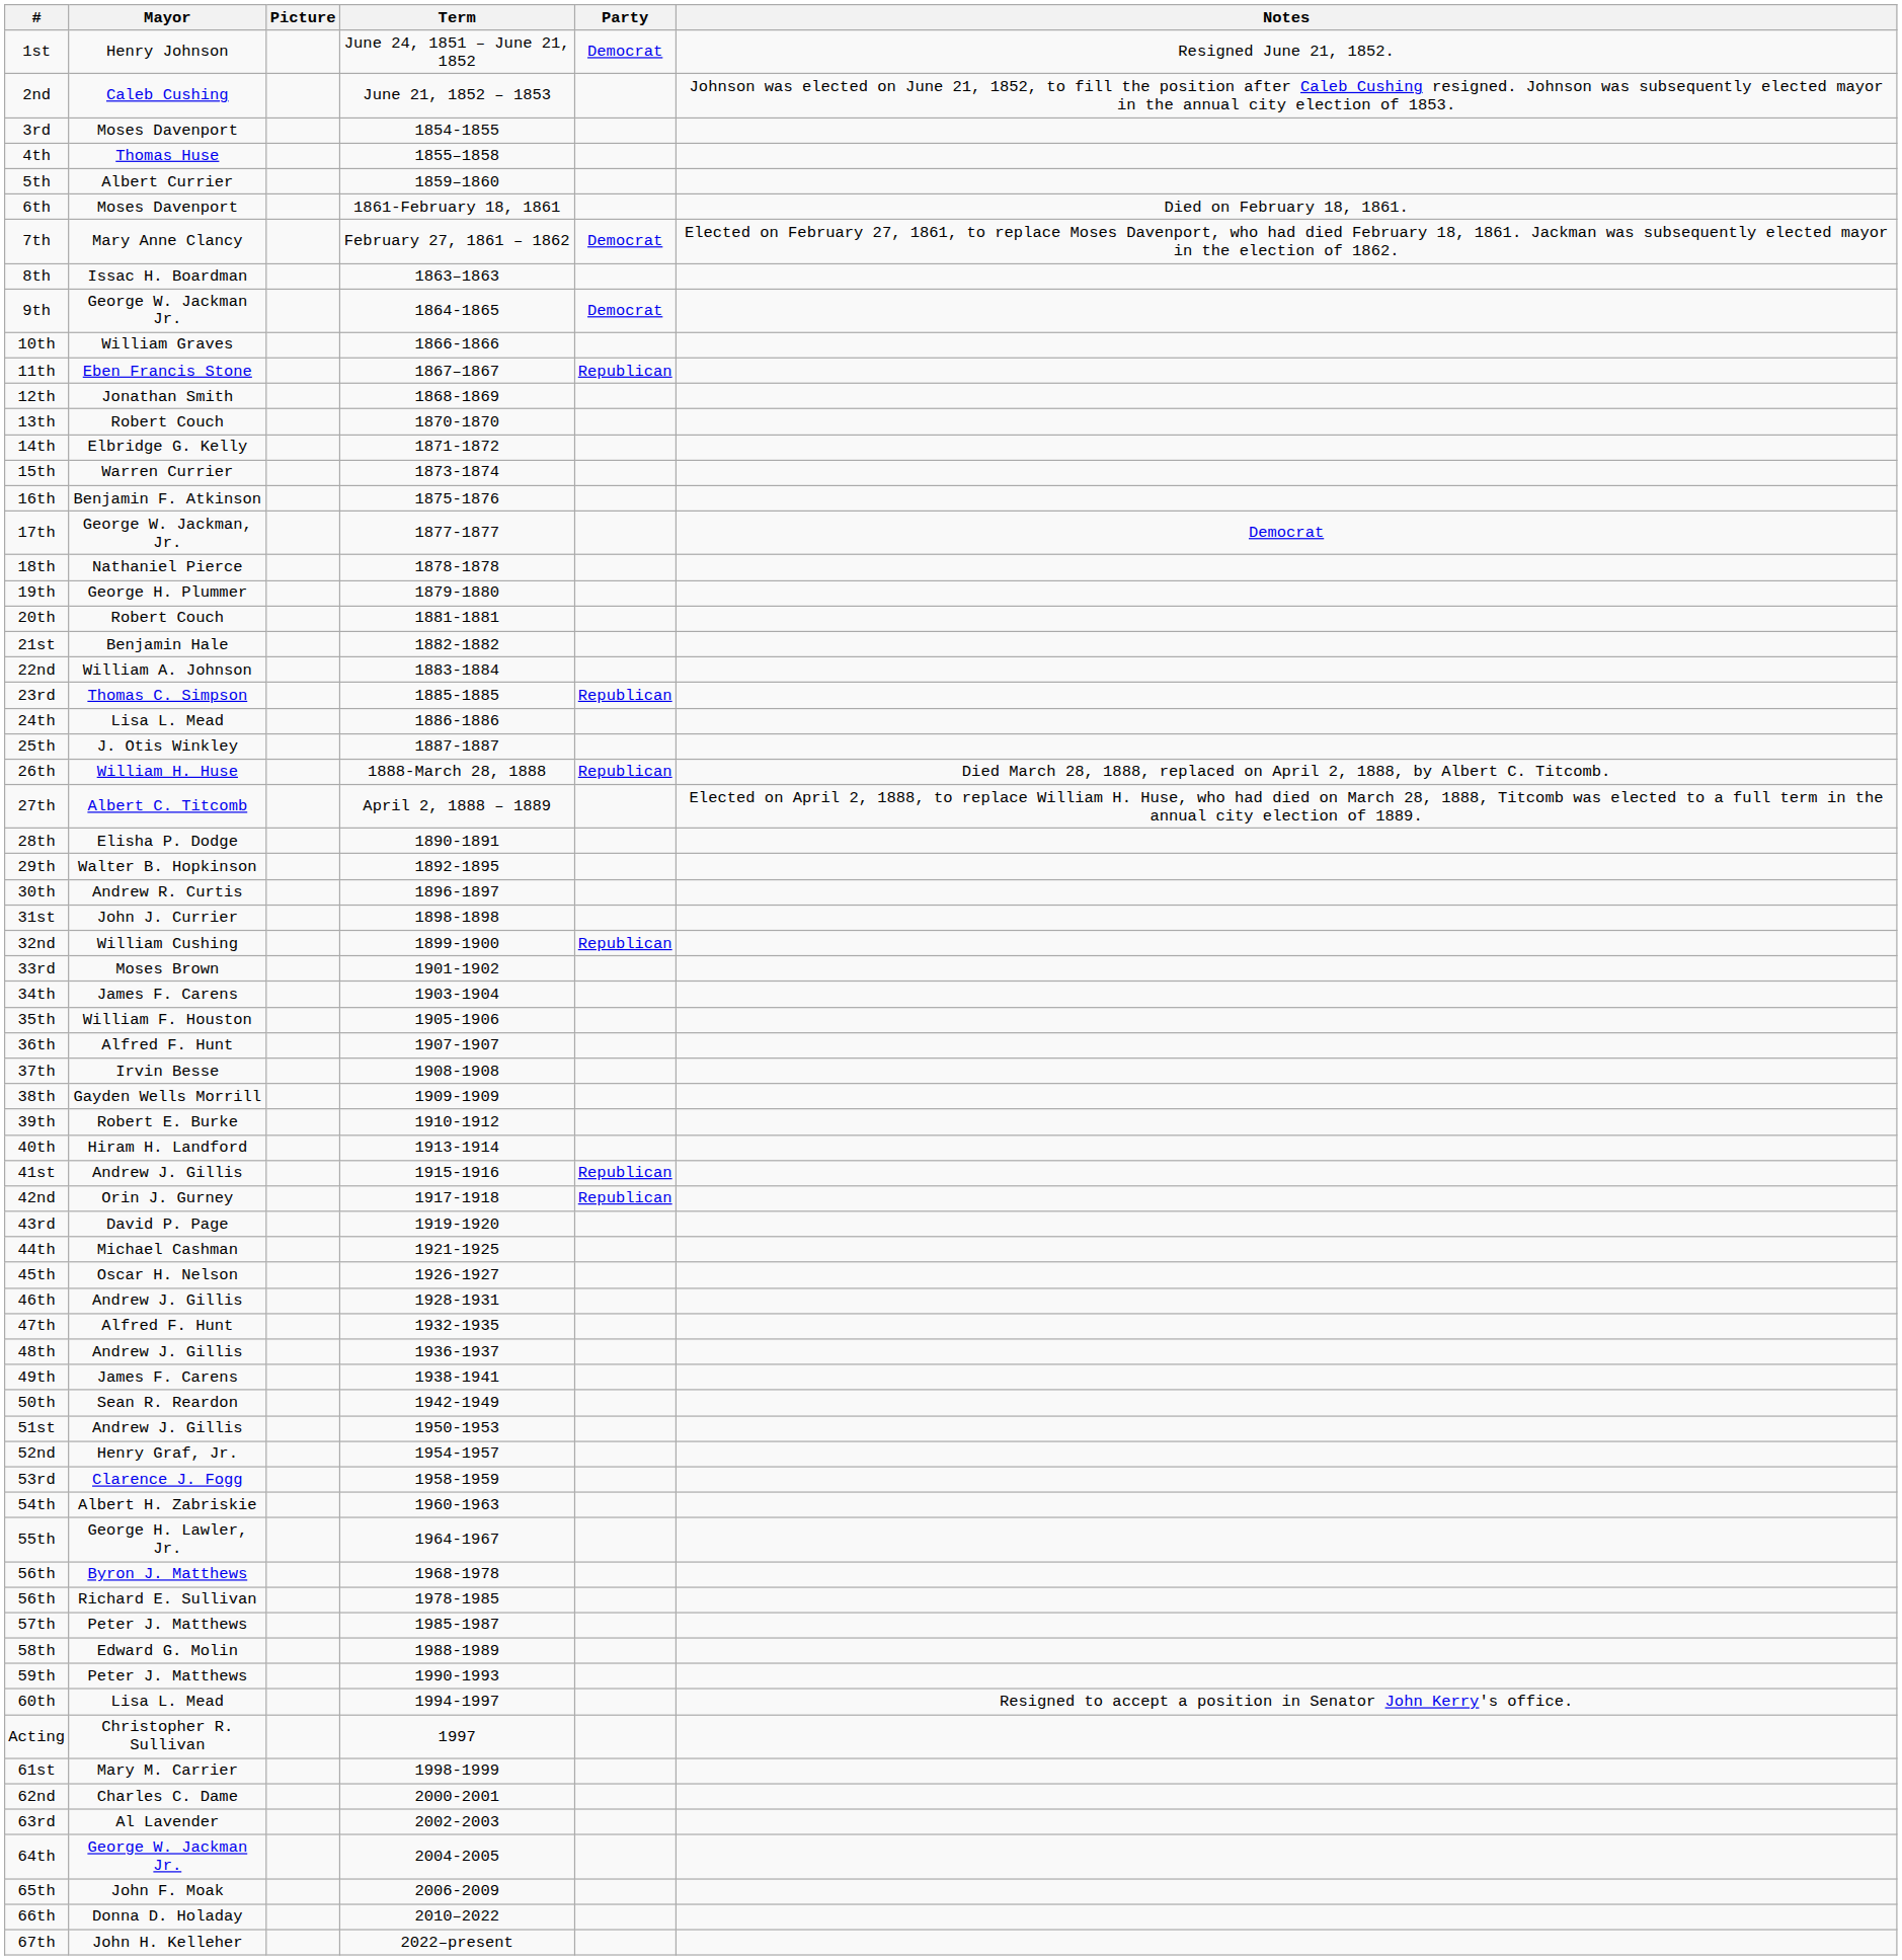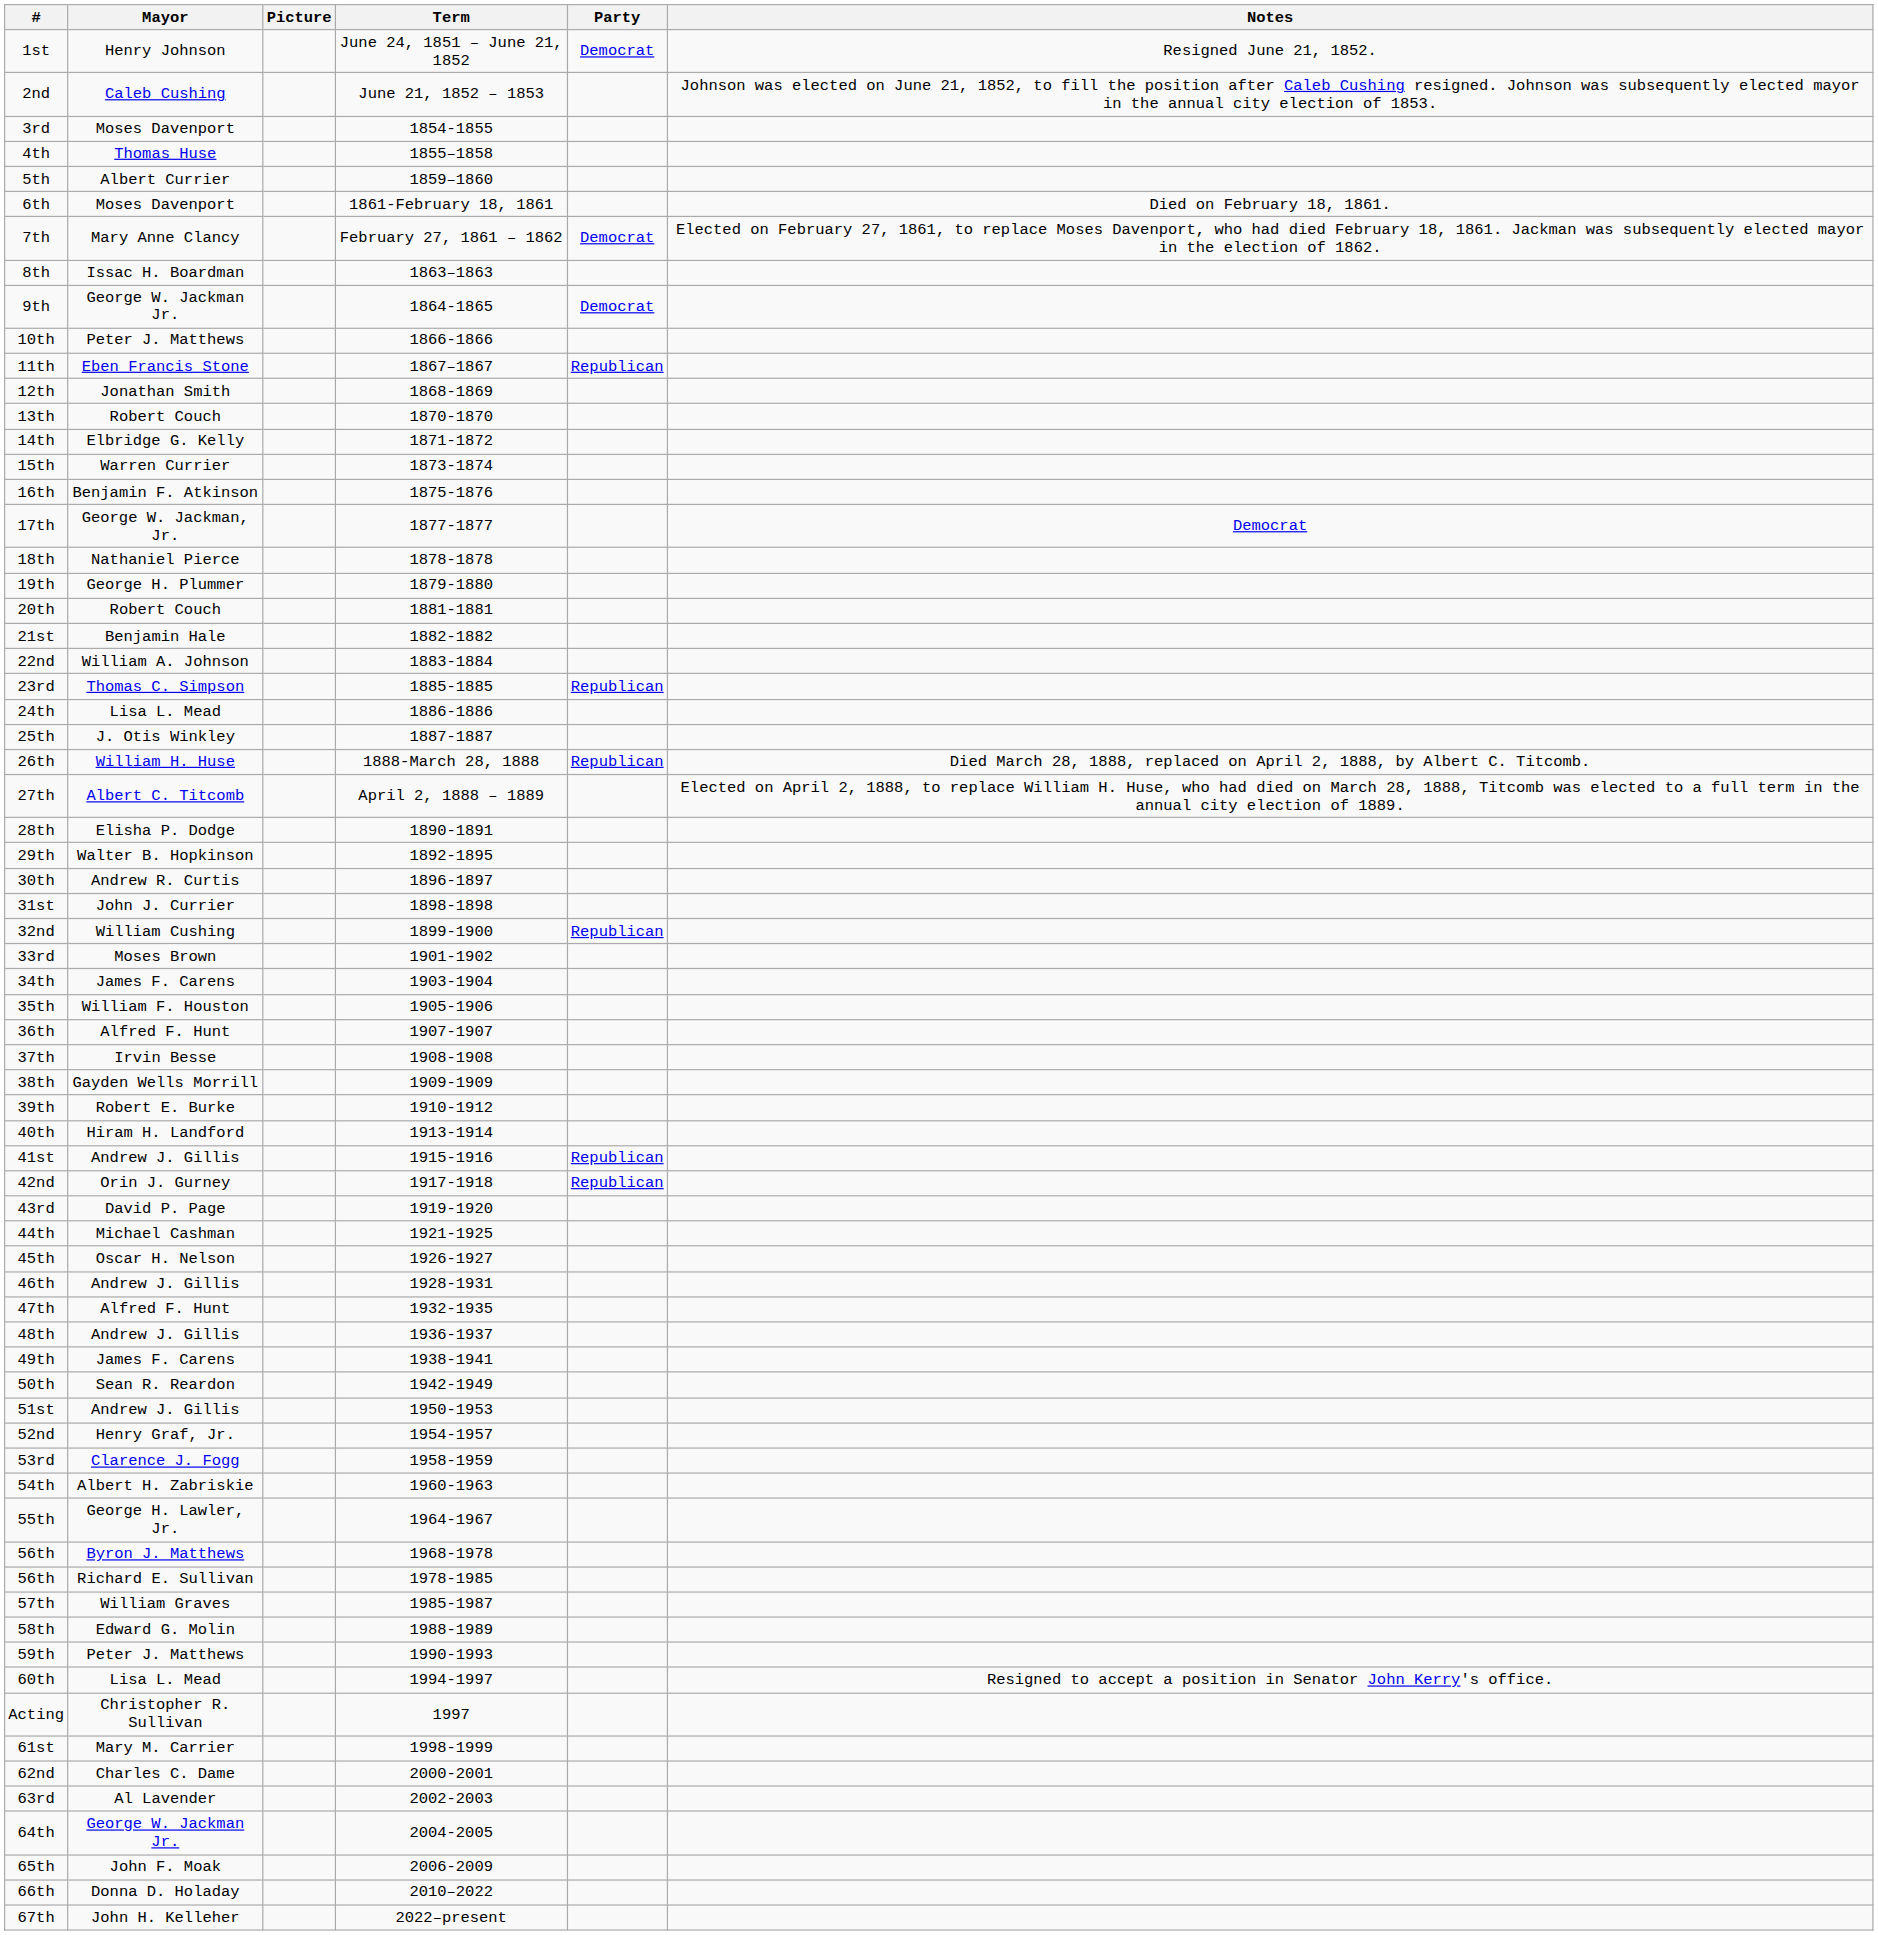 <table class=wikitable style="text-align:center">
 <tr>
 <th>#</th>
 <th>Mayor</th>
 <th>Picture</th>
 <th>Term</th>
 <th>Party</th>
 <th>Notes</th>
 </tr>
 <tr>
 <td>1st</td>
 <td>Henry Johnson</td>
 <td></td>
 <td>June 24, 1851 – June 21, 1852</td>
 <td><a href='#'>Democrat</a></td>
 <td>Resigned June 21, 1852.</td>
 </tr>
 <tr>
 <td>2nd</td>
 <td><a href='#'>Caleb Cushing</a></td>
 <td></td>
 <td>June 21, 1852 – 1853</td>
 <td></td>
 <td>Johnson was elected on June 21, 1852, to fill the position after <a href='#'>Caleb Cushing</a> resigned. Johnson was subsequently elected mayor in the annual city election of 1853.</td>
 </tr>
 <tr>
 <td>3rd</td>
 <td>Moses Davenport</td>
 <td></td>
 <td>1854-1855</td>
 <td></td>
 <td></td>
 </tr>
 <tr>
 <td>4th</td>
 <td><a href='#'>Thomas Huse</a></td>
 <td></td>
 <td>1855–1858</td>
 <td></td>
 <td></td>
 </tr>
 <tr>
 <td>5th</td>
 <td>Albert Currier</td>
 <td></td>
 <td>1859–1860</td>
 <td></td>
 <td></td>
 </tr>
 <tr>
 <td>6th</td>
 <td>Moses Davenport</td>
 <td></td>
 <td>1861-February 18, 1861</td>
 <td></td>
 <td>Died on February 18, 1861.</td>
 </tr>
 <tr>
 <td>7th</td>
 <td>Mary Anne Clancy</td>
 <td></td>
 <td>February 27, 1861 – 1862</td>
 <td><a href='#'>Democrat</a></td>
 <td>Elected on February 27, 1861, to replace Moses Davenport, who had died February 18, 1861. Jackman was subsequently elected mayor in the election of 1862.</td>
 </tr>
 <tr>
 <td>8th</td>
 <td>Issac H. Boardman</td>
 <td></td>
 <td>1863–1863</td>
 <td></td>
 <td></td>
 </tr>
 <tr>
 <td>9th</td>
 <td>George W. Jackman Jr.</td>
 <td></td>
 <td>1864-1865</td>
 <td><a href='#'>Democrat</a></td>
 <td></td>
 </tr>
 <tr>
 <td>10th</td>
-<td>William Graves</td>
+<td>Peter J. Matthews</td>
 <td></td>
 <td>1866-1866</td>
 <td></td>
 <td></td>
 </tr>
 <tr>
 <td>11th</td>
 <td><a href='#'>Eben Francis Stone</a></td>
 <td></td>
 <td>1867–1867</td>
 <td><a href='#'>Republican</a></td>
 <td></td>
 </tr>
 <tr>
 <td>12th</td>
 <td>Jonathan Smith</td>
 <td></td>
 <td>1868-1869</td>
 <td></td>
 <td></td>
 </tr>
 <tr>
 <td>13th</td>
 <td>Robert Couch</td>
 <td></td>
 <td>1870-1870</td>
 <td></td>
 <td></td>
 </tr>
 <tr>
 <td>14th</td>
 <td>Elbridge G. Kelly</td>
 <td></td>
 <td>1871-1872</td>
 <td></td>
 <td></td>
 </tr>
 <tr>
 <td>15th</td>
 <td>Warren Currier</td>
 <td></td>
 <td>1873-1874</td>
 <td></td>
 <td></td>
 </tr>
 <tr>
 <td>16th</td>
 <td>Benjamin F. Atkinson</td>
 <td></td>
 <td>1875-1876</td>
 <td></td>
 <td></td>
 </tr>
 <tr>
 <td>17th</td>
 <td>George W. Jackman, Jr.</td>
 <td></td>
 <td>1877-1877</td>
 <td></td>
 <td><a href='#'>Democrat</a></td>
 </tr>
 <tr>
 <td>18th</td>
 <td>Nathaniel Pierce</td>
 <td></td>
 <td>1878-1878</td>
 <td></td>
 <td></td>
 </tr>
 <tr>
 <td>19th</td>
 <td>George H. Plummer</td>
 <td></td>
 <td>1879-1880</td>
 <td></td>
 <td></td>
 </tr>
 <tr>
 <td>20th</td>
 <td>Robert Couch</td>
 <td></td>
 <td>1881-1881</td>
 <td></td>
 <td></td>
 </tr>
 <tr>
 <td>21st</td>
 <td>Benjamin Hale</td>
 <td></td>
 <td>1882-1882</td>
 <td></td>
 <td></td>
 </tr>
 <tr>
 <td>22nd</td>
 <td>William A. Johnson</td>
 <td></td>
 <td>1883-1884</td>
 <td></td>
 <td></td>
 </tr>
 <tr>
 <td>23rd</td>
 <td><a href='#'>Thomas C. Simpson</a></td>
 <td></td>
 <td>1885-1885</td>
 <td><a href='#'>Republican</a></td>
 <td></td>
 </tr>
 <tr>
 <td>24th</td>
 <td>Lisa L. Mead</td>
 <td></td>
 <td>1886-1886</td>
 <td></td>
 <td></td>
 </tr>
 <tr>
 <td>25th</td>
 <td>J. Otis Winkley</td>
 <td></td>
 <td>1887-1887</td>
 <td></td>
 <td></td>
 </tr>
 <tr>
 <td>26th</td>
 <td><a href='#'>William H. Huse</a></td>
 <td></td>
 <td>1888-March 28, 1888</td>
 <td><a href='#'>Republican</a></td>
 <td>Died March 28, 1888, replaced on April 2, 1888, by Albert C. Titcomb.</td>
 </tr>
 <tr>
 <td>27th</td>
 <td><a href='#'>Albert C. Titcomb</a></td>
 <td></td>
 <td>April 2, 1888 – 1889</td>
 <td></td>
 <td>Elected on April 2, 1888, to replace William H. Huse, who had died on March 28, 1888, Titcomb was elected to a full term in the annual city election of 1889.</td>
 </tr>
 <tr>
 <td>28th</td>
 <td>Elisha P. Dodge</td>
 <td></td>
 <td>1890-1891</td>
 <td></td>
 <td></td>
 </tr>
 <tr>
 <td>29th</td>
 <td>Walter B. Hopkinson</td>
 <td></td>
 <td>1892-1895</td>
 <td></td>
 <td></td>
 </tr>
 <tr>
 <td>30th</td>
 <td>Andrew R. Curtis</td>
 <td></td>
 <td>1896-1897</td>
 <td></td>
 <td></td>
 </tr>
 <tr>
 <td>31st</td>
 <td>John J. Currier</td>
 <td></td>
 <td>1898-1898</td>
 <td></td>
 <td></td>
 </tr>
 <tr>
 <td>32nd</td>
 <td>William Cushing</td>
 <td></td>
 <td>1899-1900</td>
 <td><a href='#'>Republican</a></td>
 <td></td>
 </tr>
 <tr>
 <td>33rd</td>
 <td>Moses Brown</td>
 <td></td>
 <td>1901-1902</td>
 <td></td>
 <td></td>
 </tr>
 <tr>
 <td>34th</td>
 <td>James F. Carens</td>
 <td></td>
 <td>1903-1904</td>
 <td></td>
 <td></td>
 </tr>
 <tr>
 <td>35th</td>
 <td>William F. Houston</td>
 <td></td>
 <td>1905-1906</td>
 <td></td>
 <td></td>
 </tr>
 <tr>
 <td>36th</td>
 <td>Alfred F. Hunt</td>
 <td></td>
 <td>1907-1907</td>
 <td></td>
 <td></td>
 </tr>
 <tr>
 <td>37th</td>
 <td>Irvin Besse</td>
 <td></td>
 <td>1908-1908</td>
 <td></td>
 <td></td>
 </tr>
 <tr>
 <td>38th</td>
 <td>Gayden Wells Morrill</td>
 <td></td>
 <td>1909-1909</td>
 <td></td>
 <td></td>
 </tr>
 <tr>
 <td>39th</td>
 <td>Robert E. Burke</td>
 <td></td>
 <td>1910-1912</td>
 <td></td>
 <td></td>
 </tr>
 <tr>
 <td>40th</td>
 <td>Hiram H. Landford</td>
 <td></td>
 <td>1913-1914</td>
 <td></td>
 <td></td>
 </tr>
 <tr>
 <td>41st</td>
 <td>Andrew J. Gillis</td>
 <td></td>
 <td>1915-1916</td>
 <td><a href='#'>Republican</a></td>
 <td></td>
 </tr>
 <tr>
 <td>42nd</td>
 <td>Orin J. Gurney</td>
 <td></td>
 <td>1917-1918</td>
 <td><a href='#'>Republican</a></td>
 <td></td>
 </tr>
 <tr>
 <td>43rd</td>
 <td>David P. Page</td>
 <td></td>
 <td>1919-1920</td>
 <td></td>
 <td></td>
 </tr>
 <tr>
 <td>44th</td>
 <td>Michael Cashman</td>
 <td></td>
 <td>1921-1925</td>
 <td></td>
 <td></td>
 </tr>
 <tr>
 <td>45th</td>
 <td>Oscar H. Nelson</td>
 <td></td>
 <td>1926-1927</td>
 <td></td>
 <td></td>
 </tr>
 <tr>
 <td>46th</td>
 <td>Andrew J. Gillis</td>
 <td></td>
 <td>1928-1931</td>
 <td></td>
 <td></td>
 </tr>
 <tr>
 <td>47th</td>
 <td>Alfred F. Hunt</td>
 <td></td>
 <td>1932-1935</td>
 <td></td>
 <td></td>
 </tr>
 <tr>
 <td>48th</td>
 <td>Andrew J. Gillis</td>
 <td></td>
 <td>1936-1937</td>
 <td></td>
 <td></td>
 </tr>
 <tr>
 <td>49th</td>
 <td>James F. Carens</td>
 <td></td>
 <td>1938-1941</td>
 <td></td>
 <td></td>
 </tr>
 <tr>
 <td>50th</td>
 <td>Sean R. Reardon</td>
 <td></td>
 <td>1942-1949</td>
 <td></td>
 <td></td>
 </tr>
 <tr>
 <td>51st</td>
 <td>Andrew J. Gillis</td>
 <td></td>
 <td>1950-1953</td>
 <td></td>
 <td></td>
 </tr>
 <tr>
 <td>52nd</td>
 <td>Henry Graf, Jr.</td>
 <td></td>
 <td>1954-1957</td>
 <td></td>
 <td></td>
 </tr>
 <tr>
 <td>53rd</td>
 <td><a href='#'>Clarence J. Fogg</a></td>
 <td></td>
 <td>1958-1959</td>
 <td></td>
 <td></td>
 </tr>
 <tr>
 <td>54th</td>
 <td>Albert H. Zabriskie</td>
 <td></td>
 <td>1960-1963</td>
 <td></td>
 <td></td>
 </tr>
 <tr>
 <td>55th</td>
 <td>George H. Lawler, Jr.</td>
 <td></td>
 <td>1964-1967</td>
 <td></td>
 <td></td>
 </tr>
 <tr>
 <td>56th</td>
 <td><a href='#'>Byron J. Matthews</a></td>
 <td></td>
 <td>1968-1978</td>
 <td></td>
 <td></td>
 </tr>
 <tr>
 <td>56th</td>
 <td>Richard E. Sullivan</td>
 <td></td>
 <td>1978-1985</td>
 <td></td>
 <td></td>
 </tr>
 <tr>
 <td>57th</td>
-<td>Peter J. Matthews</td>
+<td>William Graves</td>
 <td></td>
 <td>1985-1987</td>
 <td></td>
 <td></td>
 </tr>
 <tr>
 <td>58th</td>
 <td>Edward G. Molin</td>
 <td></td>
 <td>1988-1989</td>
 <td></td>
 <td></td>
 </tr>
 <tr>
 <td>59th</td>
 <td>Peter J. Matthews</td>
 <td></td>
 <td>1990-1993</td>
 <td></td>
 <td></td>
 </tr>
 <tr>
 <td>60th</td>
 <td>Lisa L. Mead</td>
 <td></td>
 <td>1994-1997</td>
 <td></td>
 <td>Resigned to accept a position in Senator <a href='#'>John Kerry</a>'s office.</td>
 </tr>
 <tr>
 <td>Acting</td>
 <td>Christopher R. Sullivan</td>
 <td></td>
 <td>1997</td>
 <td></td>
 <td></td>
 </tr>
 <tr>
 <td>61st</td>
 <td>Mary M. Carrier</td>
 <td></td>
 <td>1998-1999</td>
 <td></td>
 <td></td>
 </tr>
 <tr>
 <td>62nd</td>
 <td>Charles C. Dame</td>
 <td></td>
 <td>2000-2001</td>
 <td></td>
 <td></td>
 </tr>
 <tr>
 <td>63rd</td>
 <td>Al Lavender</td>
 <td></td>
 <td>2002-2003</td>
 <td></td>
 <td></td>
 </tr>
 <tr>
 <td>64th</td>
 <td><a href='#'>George W. Jackman Jr.</a></td>
 <td></td>
 <td>2004-2005</td>
 <td></td>
 <td></td>
 </tr>
 <tr>
 <td>65th</td>
 <td>John F. Moak</td>
 <td></td>
 <td>2006-2009</td>
 <td></td>
 <td></td>
 </tr>
 <tr>
 <td>66th</td>
 <td>Donna D. Holaday</td>
 <td></td>
 <td>2010–2022</td>
 <td></td>
 <td></td>
 </tr>
 <tr>
 <td>67th</td>
 <td>John H. Kelleher</td>
 <td></td>
 <td>2022–present</td>
 <td></td>
 <td></td>
 </tr>
 </table>
